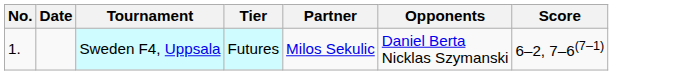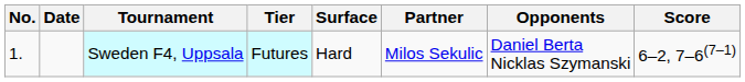 <table class="sortable wikitable">
 <tr>
 <th class="unsortable">No.</th>
 <th>Date</th>
 <th>Tournament</th>
 <th>Tier</th>
+<th>Surface</th>
 <th>Partner</th>
 <th>Opponents</th>
 <th class="unsortable">Score</th>
 </tr>
 <tr>
 <td>1.</td>
 <td></td>
 <td style="background:#cffcff;">Sweden F4, <a href='#'>Uppsala</a></td>
 <td style="background:#cffcff;">Futures</td>
+<td>Hard</td>
 <td> <a href='#'>Milos Sekulic</a></td>
 <td> <a href='#'>Daniel Berta</a> <br> Nicklas Szymanski</td>
 <td>6–2, 7–6<sup>(7–1)</sup></td>
 </tr>
 </table>
